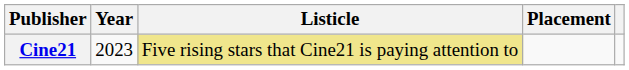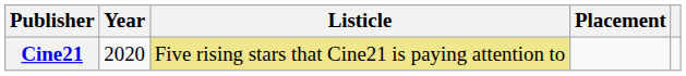 <table class="wikitable plainrowheaders sortable" style="text-align:center">
 <tr>
 <th scope="col">Publisher</th>
 <th scope="col">Year</th>
 <th scope="col">Listicle</th>
 <th scope="col">Placement</th>
 <th scope="col" class="unsortable"></th>
 </tr>
 <tr>
 <th scope="row"><a href='#'>Cine21</a></th>
-<td>2023</td>
+<td>2020</td>
 <td style="background: khaki; text-align:left">Five rising stars that Cine21 is paying attention to</td>
 <td></td>
 <td></td>
 </tr>
 </table>
